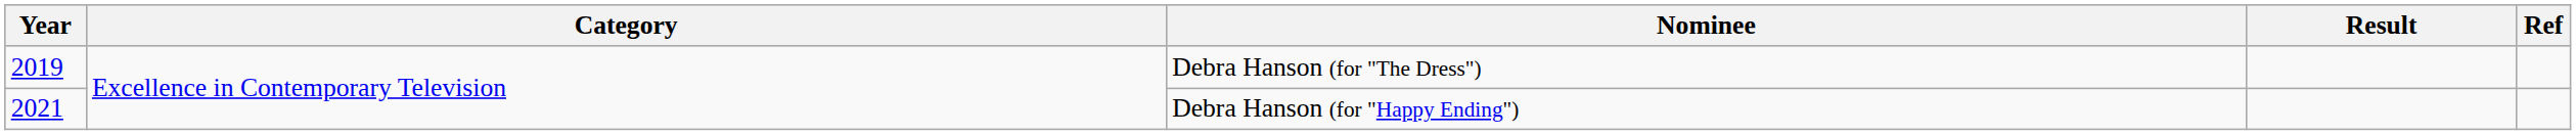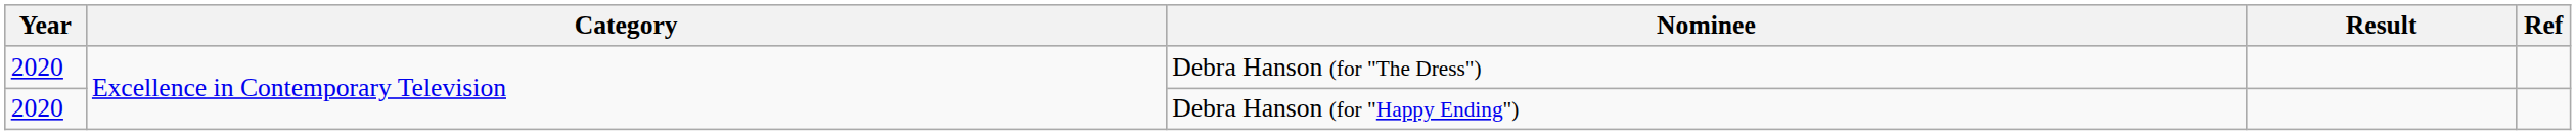 <table class="wikitable">
 <tr>
 <th width="3%">Year</th>
 <th width="40%">Category</th>
 <th width="40%">Nominee</th>
 <th width="10%">Result</th>
 <th width="2%">Ref</th>
 </tr>
 <tr>
-<td><a href='#'>2019</a></td>
+<td><a href='#'>2020</a></td>
 <td rowspan="2"><a href='#'>Excellence in Contemporary Television</a></td>
 <td>Debra Hanson <small>(for "The Dress")</small></td>
 <td></td>
 <td></td>
 </tr>
 <tr>
-<td><a href='#'>2021</a></td>
+<td><a href='#'>2020</a></td>
 <td>Debra Hanson <small>(for "<a href='#'>Happy Ending</a>")</small></td>
 <td></td>
 <td></td>
 </tr>
 </table>
